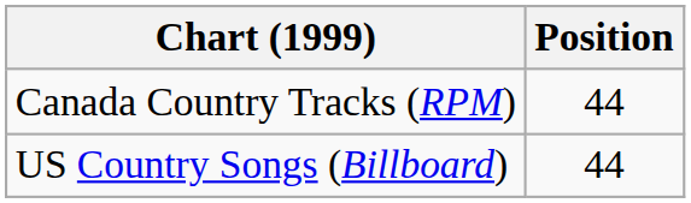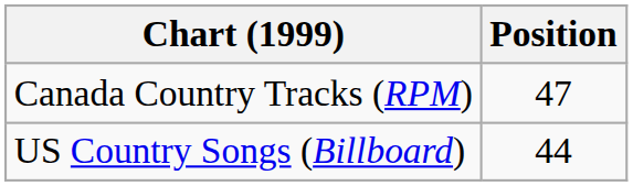 <table class="wikitable sortable">
 <tr>
 <th scope="col">Chart (1999)</th>
 <th scope="col">Position</th>
 </tr>
 <tr>
 <td>Canada Country Tracks (<em><a href='#'>RPM</a></em>)</td>
-<td align="center">44</td>
+<td align="center">47</td>
 </tr>
 <tr>
 <td>US <a href='#'>Country Songs</a> (<em><a href='#'>Billboard</a></em>)</td>
 <td align="center">44</td>
 </tr>
 </table>
